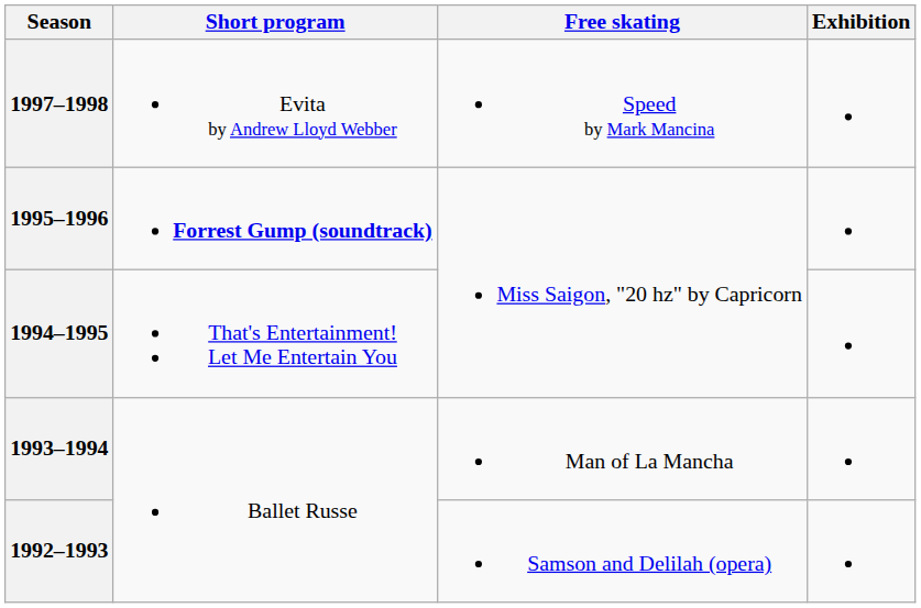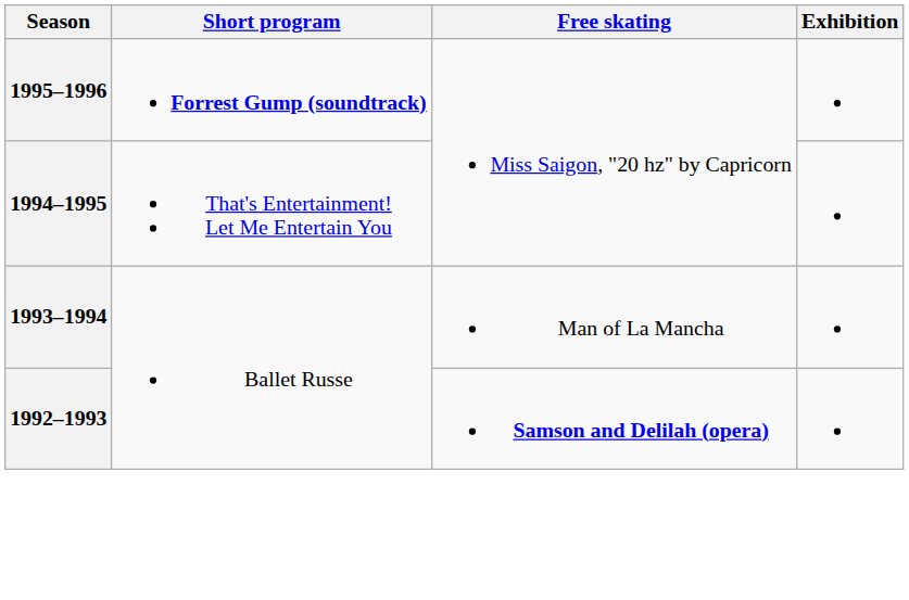 <table class=wikitable style=text-align:center>
 <tr>
 <th>Season</th>
 <th><a href='#'>Short program</a></th>
 <th><a href='#'>Free skating</a></th>
 <th>Exhibition</th>
-</tr>
-<tr>
-<th>1997–1998</th>
-<td><br><ul><li>Evita <br><small> by <a href='#'>Andrew Lloyd Webber</a> </small></li></ul></td>
-<td><br><ul><li><a href='#'>Speed</a> <br><small> by <a href='#'>Mark Mancina</a> </small></li></ul></td>
-<td><br><ul><li></li></ul></td>
 </tr>
 <tr>
 <th>1995–1996</th>
 <td><strong><br><ul><li><a href='#'>Forrest Gump (soundtrack)</a></li></ul></strong></td>
 <td rowspan=2><br><ul><li><a href='#'>Miss Saigon</a>, "20 hz" by Capricorn</li></ul></td>
 <td><br><ul><li></li></ul></td>
 </tr>
 <tr>
 <th>1994–1995</th>
 <td><br><ul><li><a href='#'>That's Entertainment!</a> <br> </li><li><a href='#'>Let Me Entertain You</a> <br> </li></ul></td>
 <td><br><ul><li></li></ul></td>
 </tr>
 <tr>
 <th>1993–1994</th>
 <td rowspan=2><br><ul><li>Ballet Russe</li></ul></td>
 <td><br><ul><li>Man of La Mancha</li></ul></td>
 <td><br><ul><li></li></ul></td>
 </tr>
 <tr>
 <th>1992–1993</th>
-<td><br><ul><li><a href='#'>Samson and Delilah (opera)</a></li></ul></td>
+<td><strong><br><ul><li><a href='#'>Samson and Delilah (opera)</a></li></ul></strong></td>
 <td><br><ul><li></li></ul></td>
 </tr>
 </table>
